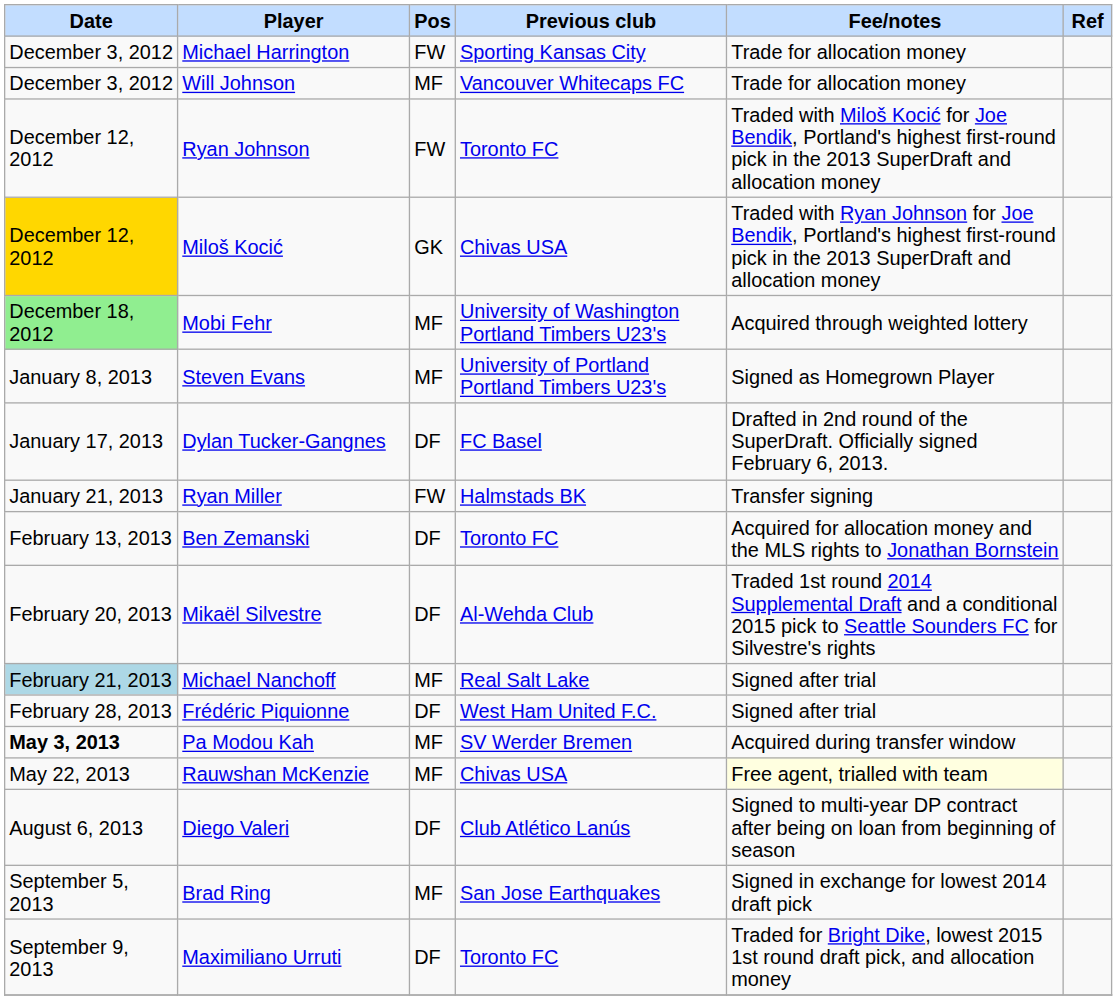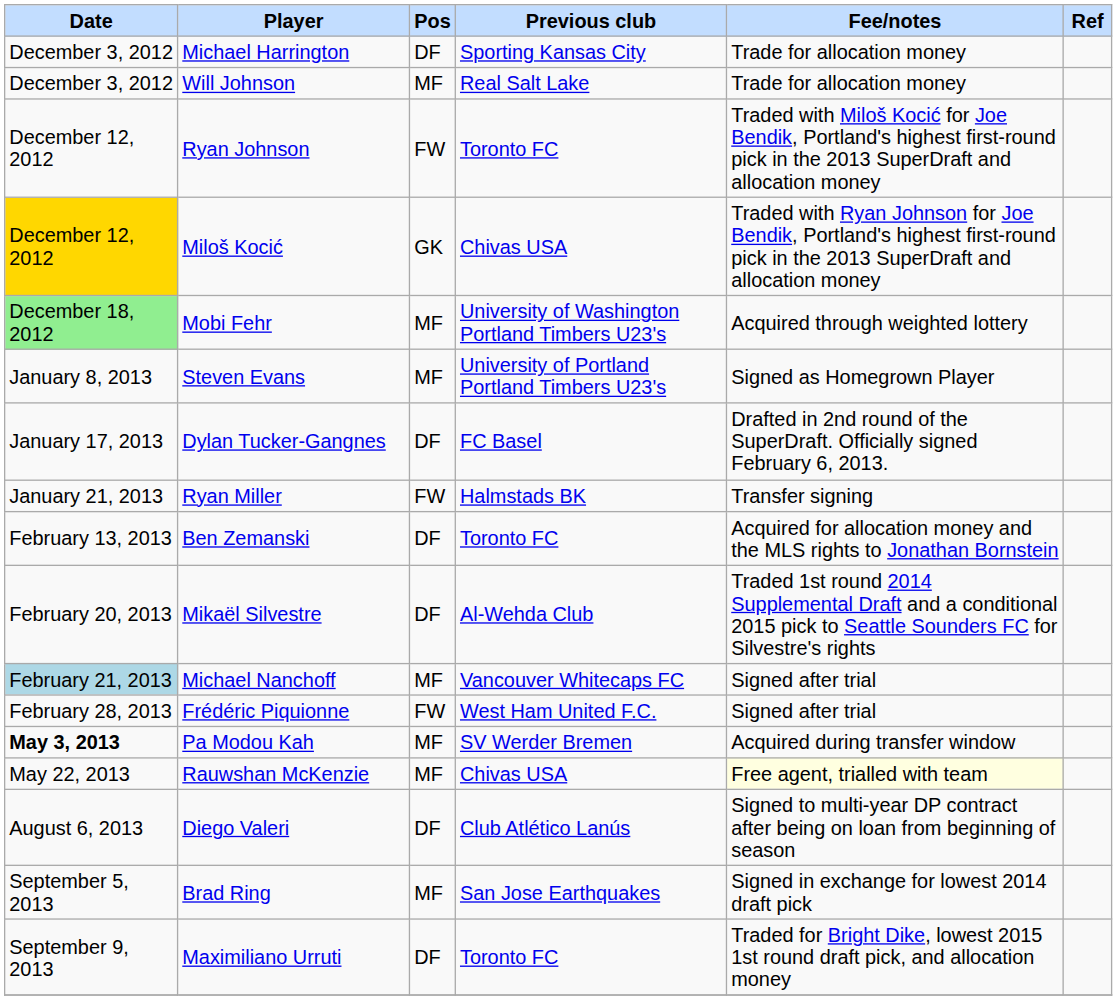 <table class="wikitable" style="text-align:left; font-size:95%;">
 <tr>
 <th style="background:#c2ddff; width:125px;">Date</th>
 <th style="background:#c2ddff; width:170px;">Player</th>
 <th style="background:#c2ddff; width:25px;">Pos</th>
 <th style="background:#c2ddff; width:200px;">Previous club</th>
 <th style="background:#c2ddff; width:250px;">Fee/notes</th>
 <th style="background:#c2ddff; width:30px;">Ref</th>
 </tr>
 <tr>
 <td>December 3, 2012</td>
 <td> <a href='#'>Michael Harrington</a></td>
-<td>FW</td>
+<td>DF</td>
 <td> <a href='#'>Sporting Kansas City</a></td>
 <td>Trade for allocation money</td>
 <td></td>
 </tr>
 <tr>
 <td>December 3, 2012</td>
 <td> <a href='#'>Will Johnson</a></td>
 <td>MF</td>
-<td><a href='#'>Vancouver Whitecaps FC</a></td>
+<td> <a href='#'>Real Salt Lake</a></td>
 <td>Trade for allocation money</td>
 <td></td>
 </tr>
 <tr>
 <td>December 12, 2012</td>
 <td> <a href='#'>Ryan Johnson</a></td>
 <td>FW</td>
 <td> <a href='#'>Toronto FC</a></td>
 <td>Traded with <a href='#'>Miloš Kocić</a> for <a href='#'>Joe Bendik</a>, Portland's highest first-round pick in the 2013 SuperDraft and allocation money</td>
 <td></td>
 </tr>
 <tr>
 <td style="background: gold;">December 12, 2012</td>
 <td> <a href='#'>Miloš Kocić</a></td>
 <td>GK</td>
 <td> <a href='#'>Chivas USA</a></td>
 <td>Traded with <a href='#'>Ryan Johnson</a> for <a href='#'>Joe Bendik</a>, Portland's highest first-round pick in the 2013 SuperDraft and allocation money</td>
 <td></td>
 </tr>
 <tr>
 <td style="background: lightgreen;">December 18, 2012</td>
 <td> <a href='#'>Mobi Fehr</a></td>
 <td>MF</td>
 <td> <a href='#'>University of Washington</a><br> <a href='#'>Portland Timbers U23's</a></td>
 <td>Acquired through weighted lottery</td>
 <td></td>
 </tr>
 <tr>
 <td>January 8, 2013</td>
 <td> <a href='#'>Steven Evans</a></td>
 <td>MF</td>
 <td> <a href='#'>University of Portland</a><br> <a href='#'>Portland Timbers U23's</a></td>
 <td>Signed as Homegrown Player</td>
 <td></td>
 </tr>
 <tr>
 <td>January 17, 2013</td>
 <td> <a href='#'>Dylan Tucker-Gangnes</a></td>
 <td>DF</td>
 <td> <a href='#'>FC Basel</a></td>
 <td>Drafted in 2nd round of the SuperDraft.  Officially signed February 6, 2013.</td>
 <td></td>
 </tr>
 <tr>
 <td>January 21, 2013</td>
 <td> <a href='#'>Ryan Miller</a></td>
 <td>FW</td>
 <td> <a href='#'>Halmstads BK</a></td>
 <td>Transfer signing</td>
 <td></td>
 </tr>
 <tr>
 <td>February 13, 2013</td>
 <td> <a href='#'>Ben Zemanski</a></td>
 <td>DF</td>
 <td> <a href='#'>Toronto FC</a></td>
 <td>Acquired for allocation money and the MLS rights to <a href='#'>Jonathan Bornstein</a></td>
 <td></td>
 </tr>
 <tr>
 <td>February 20, 2013</td>
 <td> <a href='#'>Mikaël Silvestre</a></td>
 <td>DF</td>
 <td><a href='#'>Al-Wehda Club</a></td>
 <td>Traded 1st round <a href='#'>2014 Supplemental Draft</a> and a conditional 2015 pick to <a href='#'>Seattle Sounders FC</a> for Silvestre's rights</td>
 <td></td>
 </tr>
 <tr>
 <td style="background: lightblue;">February 21, 2013</td>
 <td> <a href='#'>Michael Nanchoff</a></td>
 <td>MF</td>
-<td> <a href='#'>Real Salt Lake</a></td>
+<td><a href='#'>Vancouver Whitecaps FC</a></td>
 <td>Signed after trial</td>
 <td></td>
 </tr>
 <tr>
 <td>February 28, 2013</td>
 <td> <a href='#'>Frédéric Piquionne</a></td>
-<td>DF</td>
+<td>FW</td>
 <td><a href='#'>West Ham United F.C.</a></td>
 <td>Signed after trial</td>
 <td></td>
 </tr>
 <tr>
 <td><strong>May 3, 2013</strong></td>
 <td> <a href='#'>Pa Modou Kah</a></td>
 <td>MF</td>
 <td><a href='#'>SV Werder Bremen</a></td>
 <td>Acquired during transfer window</td>
 <td></td>
 </tr>
 <tr>
 <td>May 22, 2013</td>
 <td> <a href='#'>Rauwshan McKenzie</a></td>
 <td>MF</td>
 <td><a href='#'>Chivas USA</a></td>
 <td style="background: lightyellow;">Free agent, trialled with team</td>
 <td></td>
 </tr>
 <tr>
 <td>August 6, 2013</td>
 <td> <a href='#'>Diego Valeri</a></td>
 <td>DF</td>
 <td> <a href='#'>Club Atlético Lanús</a></td>
 <td>Signed to multi-year DP contract after being on loan from beginning of season</td>
 <td></td>
 </tr>
 <tr>
 <td>September 5, 2013</td>
 <td> <a href='#'>Brad Ring</a></td>
 <td>MF</td>
 <td> <a href='#'>San Jose Earthquakes</a></td>
 <td>Signed in exchange for lowest 2014 draft pick</td>
 <td></td>
 </tr>
 <tr>
 <td>September 9, 2013</td>
 <td> <a href='#'>Maximiliano Urruti</a></td>
 <td>DF</td>
 <td> <a href='#'>Toronto FC</a></td>
 <td>Traded for <a href='#'>Bright Dike</a>, lowest 2015 1st round draft pick, and allocation money</td>
 <td></td>
 </tr>
 <tr>
 </tr>
 </table>
